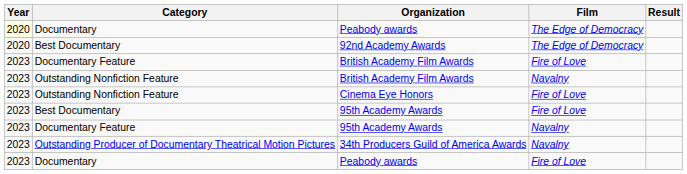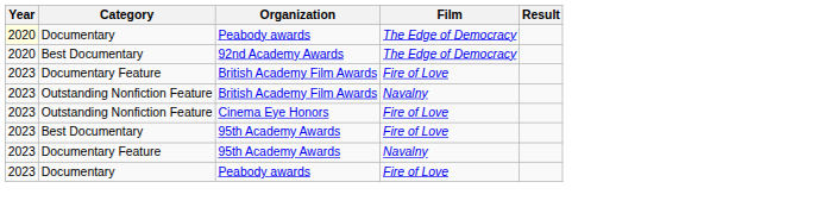 <table class="wikitable plainrowheaders sortable">
 <tr>
 <th>Year</th>
 <th>Category</th>
 <th>Organization</th>
 <th>Film</th>
 <th>Result</th>
 </tr>
 <tr>
 <td style="background: lightyellow;">2020</td>
 <td>Documentary</td>
 <td><a href='#'>Peabody awards</a></td>
 <td><em><a href='#'>The Edge of Democracy</a></em></td>
 <td></td>
 </tr>
 <tr>
 <td>2020</td>
 <td>Best Documentary</td>
 <td><a href='#'>92nd Academy Awards</a></td>
 <td><em><a href='#'>The Edge of Democracy</a></em></td>
 <td></td>
 </tr>
 <tr>
 <td>2023</td>
 <td>Documentary Feature</td>
 <td><a href='#'>British Academy Film Awards</a></td>
 <td><em><a href='#'>Fire of Love</a></em></td>
 <td></td>
 </tr>
 <tr>
 <td>2023</td>
 <td>Outstanding Nonfiction Feature</td>
 <td><a href='#'>British Academy Film Awards</a></td>
 <td><em><a href='#'>Navalny</a></em></td>
 <td></td>
 </tr>
 <tr>
 <td>2023</td>
 <td>Outstanding Nonfiction Feature</td>
 <td><a href='#'>Cinema Eye Honors</a></td>
 <td><em><a href='#'>Fire of Love</a></em></td>
 <td></td>
 </tr>
 <tr>
 <td>2023</td>
 <td>Best Documentary</td>
 <td><a href='#'>95th Academy Awards</a></td>
 <td><em><a href='#'>Fire of Love</a></em></td>
 <td></td>
 </tr>
 <tr>
 <td>2023</td>
 <td>Documentary Feature</td>
 <td><a href='#'>95th Academy Awards</a></td>
 <td><em><a href='#'>Navalny</a></em></td>
 <td></td>
 </tr>
 <tr>
 <td>2023</td>
-<td><a href='#'>Outstanding Producer of Documentary Theatrical Motion Pictures</a></td>
-<td><a href='#'>34th Producers Guild of America Awards</a></td>
-<td><em><a href='#'>Navalny</a></em></td>
-<td></td>
-</tr>
-<tr>
-<td>2023</td>
 <td>Documentary</td>
 <td><a href='#'>Peabody awards</a></td>
 <td><em><a href='#'>Fire of Love</a></em></td>
 <td> </td>
 </tr>
 </table>
